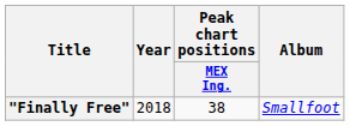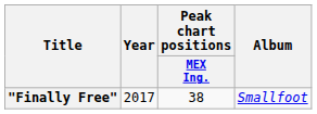 <table class="wikitable plainrowheaders" style="text-align:center;" border="1">
 <tr>
 <th scope="col" rowspan="2">Title</th>
 <th scope="col" rowspan="2">Year</th>
 <th scope="col" colspan="1">Peak chart positions</th>
 <th scope="col" rowspan="2">Album</th>
 </tr>
 <tr>
 <th scope="col" style="width:2.5em;font-size:85%;"><a href='#'>MEX<br>Ing.</a><br></th>
 </tr>
 <tr>
 <th scope="row">"Finally Free"</th>
-<td>2018</td>
+<td>2017</td>
 <td>38</td>
 <td><em><a href='#'>Smallfoot</a></em></td>
 </tr>
 </table>
